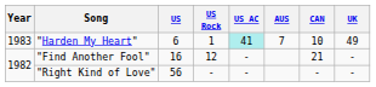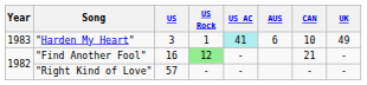 <table class="wikitable">
 <tr>
 <th>Year</th>
 <th>Song</th>
 <th width="40"><small><a href='#'>US</a></small></th>
 <th width="40"><small><a href='#'>US Rock</a></small></th>
 <th width="40"><small><a href='#'>US AC</a></small></th>
 <th width="40"><small><a href='#'>AUS</a></small></th>
 <th width="40"><small><a href='#'>CAN</a></small></th>
 <th width="40"><small><a href='#'>UK</a></small></th>
 </tr>
 <tr>
 <td>1983</td>
 <td>"<a href='#'>Harden My Heart</a>"</td>
-<td align="center">6</td>
+<td align="center">3</td>
 <td align="center">1</td>
 <td align="center" style="background: paleturquoise;">41</td>
-<td align="center">7</td>
+<td align="center">6</td>
 <td align="center">10</td>
 <td align="center">49</td>
 </tr>
 <tr>
 <td rowspan="3">1982</td>
 <td>"Find Another Fool"</td>
 <td align="center">16</td>
-<td align="center">12</td>
+<td align="center" style="background: lightgreen;">12</td>
 <td align="center">-</td>
 <td></td>
 <td align="center">21</td>
 <td align="center">-</td>
 </tr>
 <tr>
 <td>"Right Kind of Love"</td>
-<td align="center">56</td>
+<td align="center">57</td>
 <td align="center">-</td>
 <td align="center">-</td>
 <td></td>
 <td align="center">-</td>
 <td align="center">-</td>
 </tr>
 </table>
